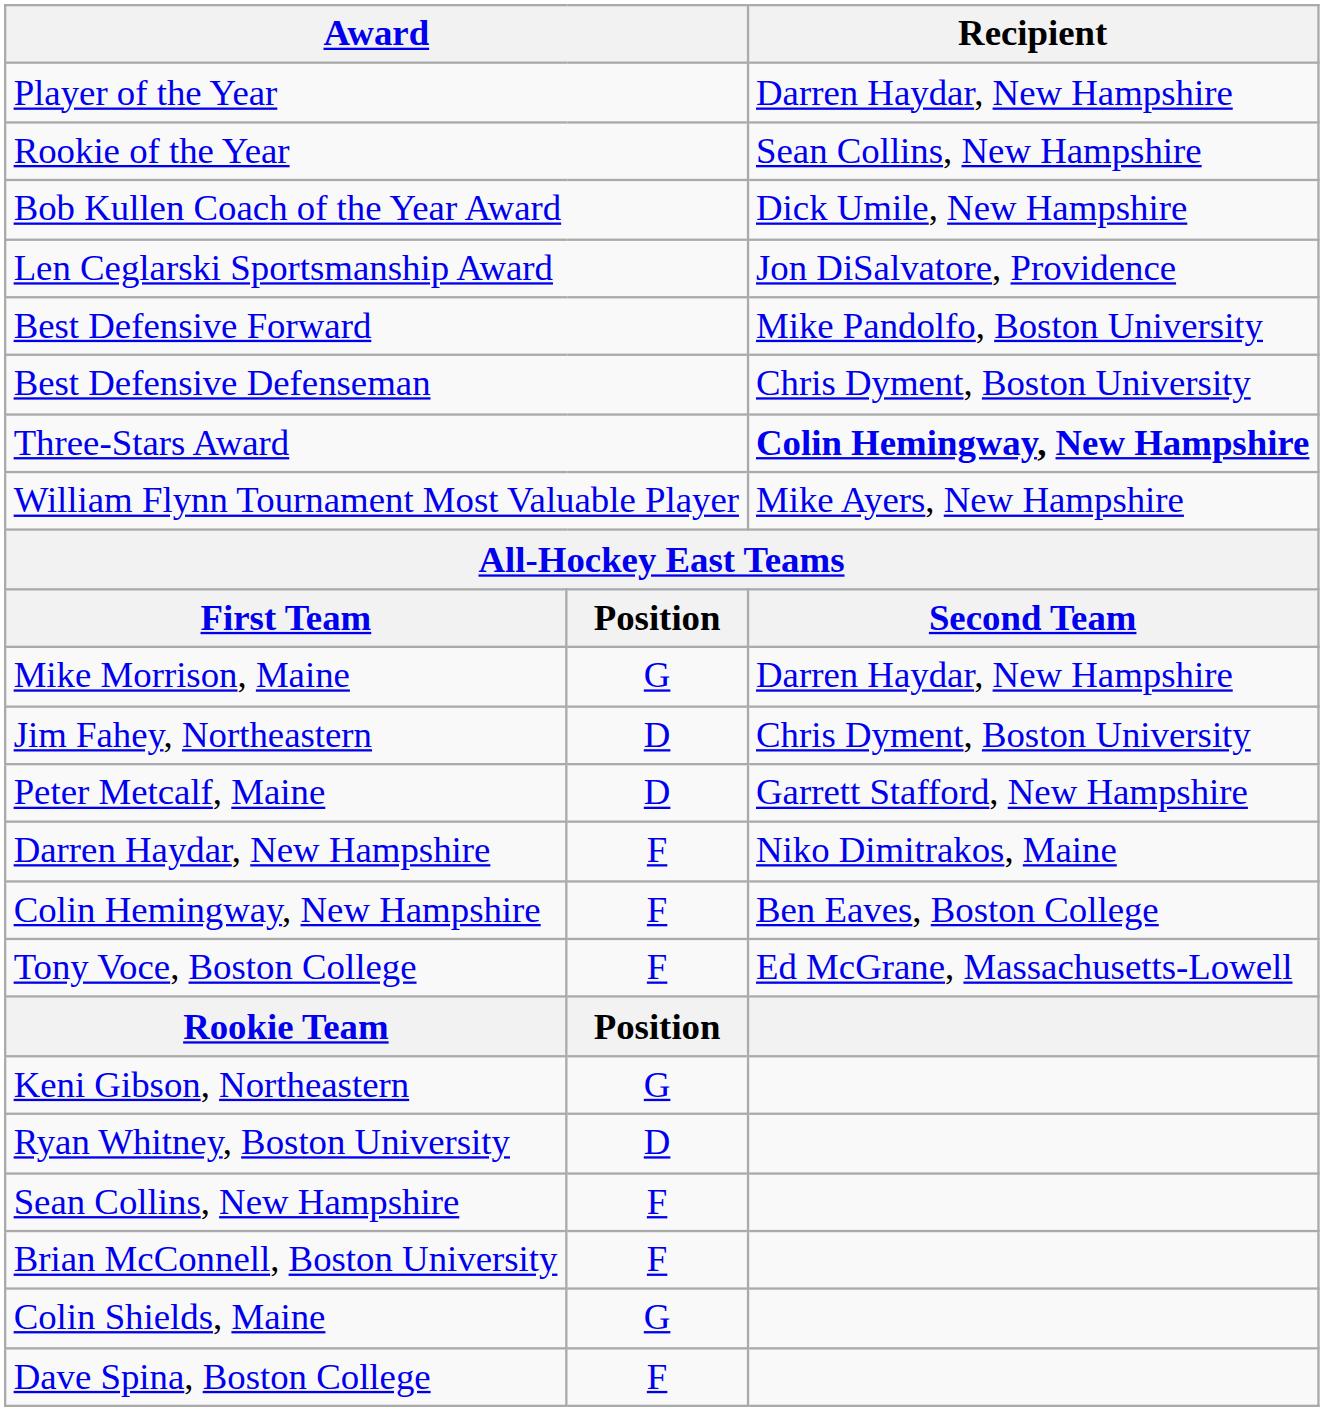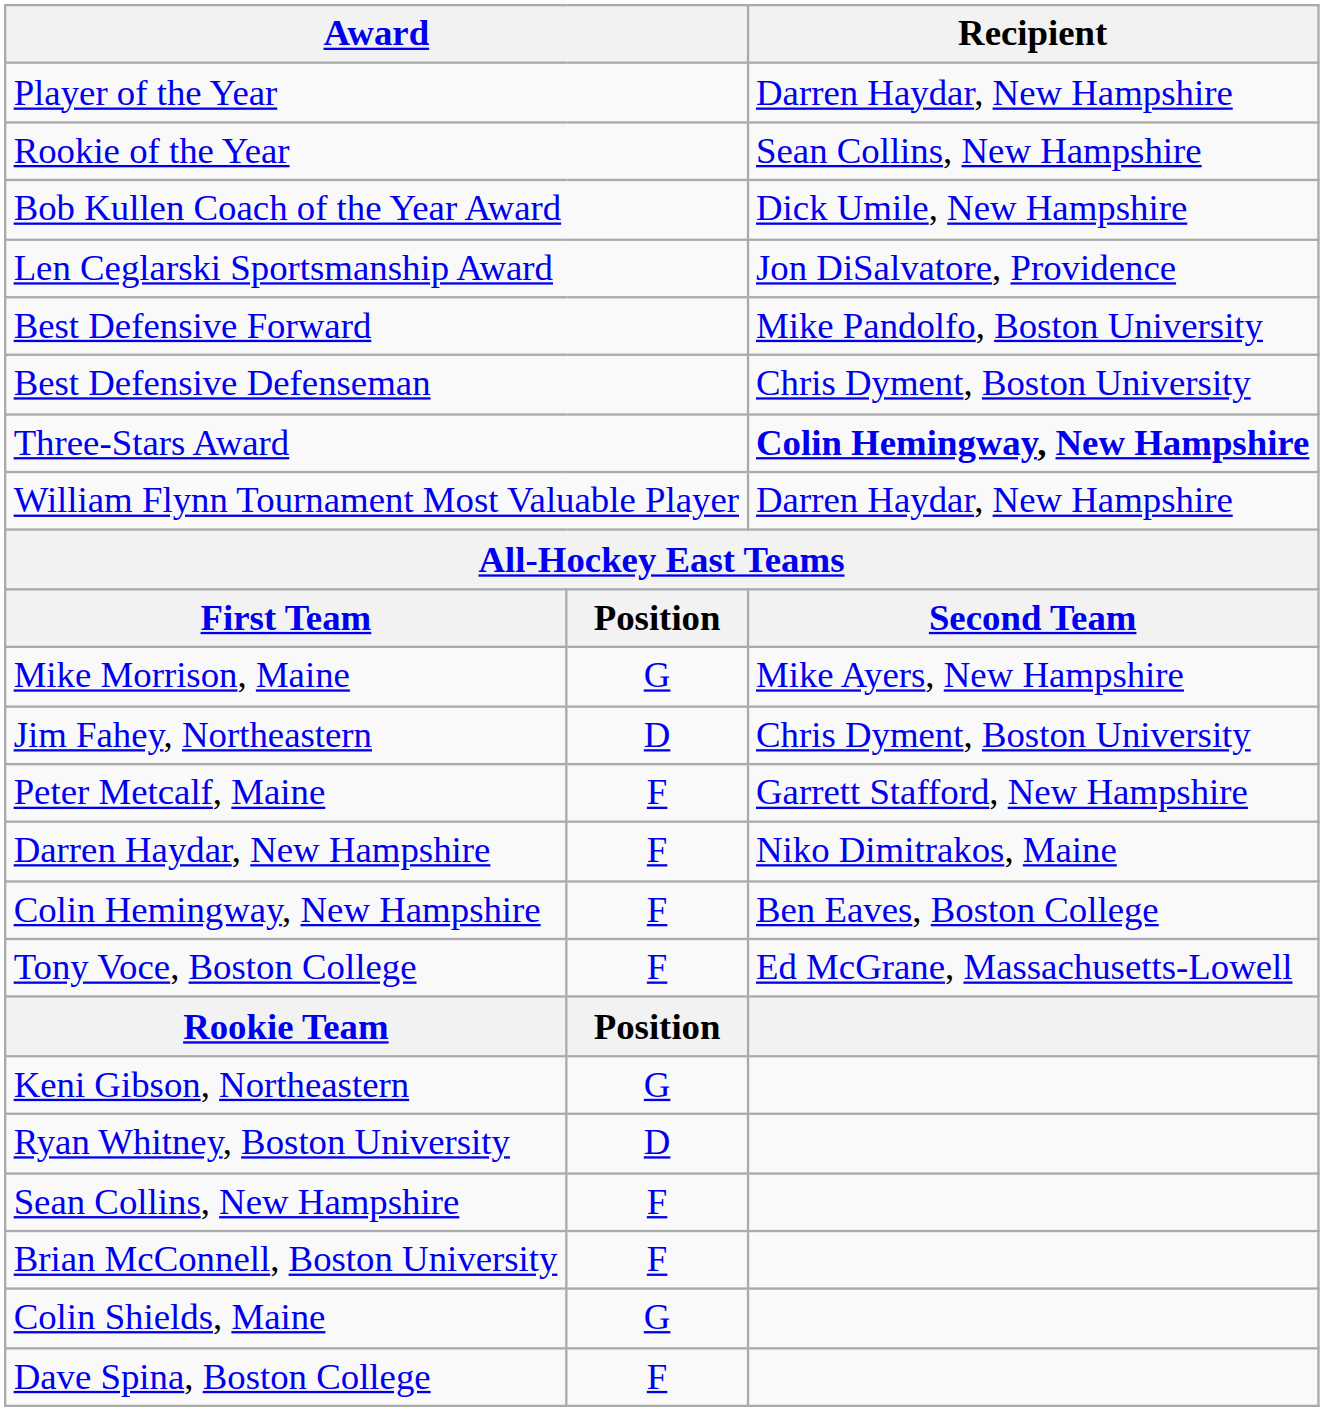 <table class="wikitable">
 <tr>
 <th colspan=2><a href='#'>Award</a></th>
 <th>Recipient</th>
 </tr>
 <tr>
 <td colspan=2><a href='#'>Player of the Year</a></td>
 <td><a href='#'>Darren Haydar</a>, <a href='#'>New Hampshire</a></td>
 </tr>
 <tr>
 <td colspan=2><a href='#'>Rookie of the Year</a></td>
 <td><a href='#'>Sean Collins</a>, <a href='#'>New Hampshire</a></td>
 </tr>
 <tr>
 <td colspan=2><a href='#'>Bob Kullen Coach of the Year Award</a></td>
 <td><a href='#'>Dick Umile</a>, <a href='#'>New Hampshire</a></td>
 </tr>
 <tr>
 <td colspan=2><a href='#'>Len Ceglarski Sportsmanship Award</a></td>
 <td><a href='#'>Jon DiSalvatore</a>, <a href='#'>Providence</a></td>
 </tr>
 <tr>
 <td colspan=2><a href='#'>Best Defensive Forward</a></td>
 <td><a href='#'>Mike Pandolfo</a>, <a href='#'>Boston University</a></td>
 </tr>
 <tr>
 <td colspan=2><a href='#'>Best Defensive Defenseman</a></td>
 <td><a href='#'>Chris Dyment</a>, <a href='#'>Boston University</a></td>
 </tr>
 <tr>
 <td colspan=2><a href='#'>Three-Stars Award</a></td>
 <td><strong><a href='#'>Colin Hemingway</a>, <a href='#'>New Hampshire</a></strong></td>
 </tr>
 <tr>
 <td colspan=2><a href='#'>William Flynn Tournament Most Valuable Player</a></td>
-<td><a href='#'>Mike Ayers</a>, <a href='#'>New Hampshire</a></td>
+<td><a href='#'>Darren Haydar</a>, <a href='#'>New Hampshire</a></td>
 </tr>
 <tr>
 <th colspan=3><a href='#'>All-Hockey East Teams</a></th>
 </tr>
 <tr>
 <th><a href='#'>First Team</a></th>
 <th>  Position  </th>
 <th><a href='#'>Second Team</a></th>
 </tr>
 <tr>
 <td><a href='#'>Mike Morrison</a>, <a href='#'>Maine</a></td>
 <td align=center><a href='#'>G</a></td>
-<td><a href='#'>Darren Haydar</a>, <a href='#'>New Hampshire</a></td>
+<td><a href='#'>Mike Ayers</a>, <a href='#'>New Hampshire</a></td>
 </tr>
 <tr>
 <td><a href='#'>Jim Fahey</a>, <a href='#'>Northeastern</a></td>
 <td align=center><a href='#'>D</a></td>
 <td><a href='#'>Chris Dyment</a>, <a href='#'>Boston University</a></td>
 </tr>
 <tr>
 <td><a href='#'>Peter Metcalf</a>, <a href='#'>Maine</a></td>
-<td align=center><a href='#'>D</a></td>
+<td align=center><a href='#'>F</a></td>
 <td><a href='#'>Garrett Stafford</a>, <a href='#'>New Hampshire</a></td>
 </tr>
 <tr>
 <td><a href='#'>Darren Haydar</a>, <a href='#'>New Hampshire</a></td>
 <td align=center><a href='#'>F</a></td>
 <td><a href='#'>Niko Dimitrakos</a>, <a href='#'>Maine</a></td>
 </tr>
 <tr>
 <td><a href='#'>Colin Hemingway</a>, <a href='#'>New Hampshire</a></td>
 <td align=center><a href='#'>F</a></td>
 <td><a href='#'>Ben Eaves</a>, <a href='#'>Boston College</a></td>
 </tr>
 <tr>
 <td><a href='#'>Tony Voce</a>, <a href='#'>Boston College</a></td>
 <td align=center><a href='#'>F</a></td>
 <td><a href='#'>Ed McGrane</a>, <a href='#'>Massachusetts-Lowell</a></td>
 </tr>
 <tr>
 <th><a href='#'>Rookie Team</a></th>
 <th>  Position  </th>
 <th></th>
 </tr>
 <tr>
 <td><a href='#'>Keni Gibson</a>, <a href='#'>Northeastern</a></td>
 <td align=center><a href='#'>G</a></td>
 <td></td>
 </tr>
 <tr>
 <td><a href='#'>Ryan Whitney</a>, <a href='#'>Boston University</a></td>
 <td align=center><a href='#'>D</a></td>
 <td></td>
 </tr>
 <tr>
 <td><a href='#'>Sean Collins</a>, <a href='#'>New Hampshire</a></td>
 <td align=center><a href='#'>F</a></td>
 <td></td>
 </tr>
 <tr>
 <td><a href='#'>Brian McConnell</a>, <a href='#'>Boston University</a></td>
 <td align=center><a href='#'>F</a></td>
 <td></td>
 </tr>
 <tr>
 <td><a href='#'>Colin Shields</a>, <a href='#'>Maine</a></td>
 <td align=center><a href='#'>G</a></td>
 <td></td>
 </tr>
 <tr>
 <td><a href='#'>Dave Spina</a>, <a href='#'>Boston College</a></td>
 <td align=center><a href='#'>F</a></td>
 <td></td>
 </tr>
 </table>
